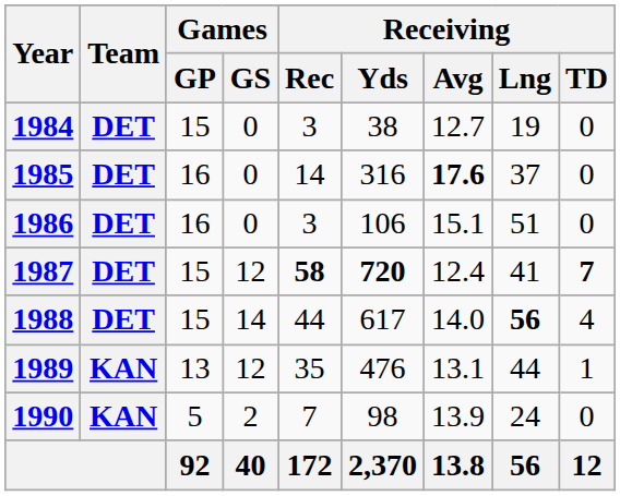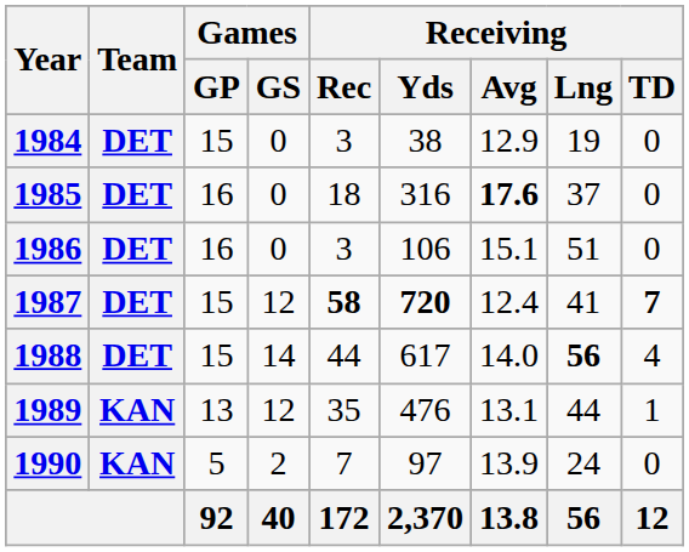 <table class="wikitable" style="text-align:center">
 <tr>
 <th rowspan="2">Year</th>
 <th rowspan="2">Team</th>
 <th colspan="2">Games</th>
 <th colspan="5">Receiving</th>
 </tr>
 <tr>
 <th>GP</th>
 <th>GS</th>
 <th>Rec</th>
 <th>Yds</th>
 <th>Avg</th>
 <th>Lng</th>
 <th>TD</th>
 </tr>
 <tr>
 <th><a href='#'>1984</a></th>
 <th><a href='#'>DET</a></th>
 <td>15</td>
 <td>0</td>
 <td>3</td>
 <td>38</td>
-<td>12.7</td>
+<td>12.9</td>
 <td>19</td>
 <td>0</td>
 </tr>
 <tr>
 <th><a href='#'>1985</a></th>
 <th><a href='#'>DET</a></th>
 <td>16</td>
 <td>0</td>
-<td>14</td>
+<td>18</td>
 <td>316</td>
 <td><strong>17.6</strong></td>
 <td>37</td>
 <td>0</td>
 </tr>
 <tr>
 <th><a href='#'>1986</a></th>
 <th><a href='#'>DET</a></th>
 <td>16</td>
 <td>0</td>
 <td>3</td>
 <td>106</td>
 <td>15.1</td>
 <td>51</td>
 <td>0</td>
 </tr>
 <tr>
 <th><a href='#'>1987</a></th>
 <th><a href='#'>DET</a></th>
 <td>15</td>
 <td>12</td>
 <td><strong>58</strong></td>
 <td><strong>720</strong></td>
 <td>12.4</td>
 <td>41</td>
 <td><strong>7</strong></td>
 </tr>
 <tr>
 <th><a href='#'>1988</a></th>
 <th><a href='#'>DET</a></th>
 <td>15</td>
 <td>14</td>
 <td>44</td>
 <td>617</td>
 <td>14.0</td>
 <td><strong>56</strong></td>
 <td>4</td>
 </tr>
 <tr>
 <th><a href='#'>1989</a></th>
 <th><a href='#'>KAN</a></th>
 <td>13</td>
 <td>12</td>
 <td>35</td>
 <td>476</td>
 <td>13.1</td>
 <td>44</td>
 <td>1</td>
 </tr>
 <tr>
 <th><a href='#'>1990</a></th>
 <th><a href='#'>KAN</a></th>
 <td>5</td>
 <td>2</td>
 <td>7</td>
-<td>98</td>
+<td>97</td>
 <td>13.9</td>
 <td>24</td>
 <td>0</td>
 </tr>
 <tr>
 <th colspan="2"></th>
 <th>92</th>
 <th>40</th>
 <th>172</th>
 <th>2,370</th>
 <th>13.8</th>
 <th>56</th>
 <th>12</th>
 </tr>
 </table>
